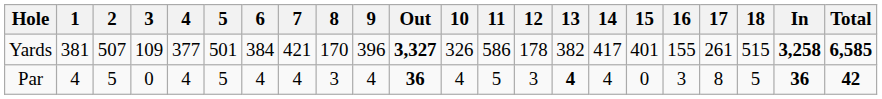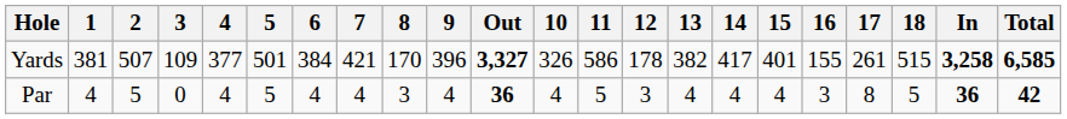 <table class="wikitable" style="text-align:center">
 <tr>
 <th>Hole</th>
 <th>1</th>
 <th>2</th>
 <th>3</th>
 <th>4</th>
 <th>5</th>
 <th>6</th>
 <th>7</th>
 <th>8</th>
 <th>9</th>
 <th>Out</th>
 <th>10</th>
 <th>11</th>
 <th>12</th>
 <th>13</th>
 <th>14</th>
 <th>15</th>
 <th>16</th>
 <th>17</th>
 <th>18</th>
 <th>In</th>
 <th>Total</th>
 </tr>
 <tr>
 <td>Yards</td>
 <td>381</td>
 <td>507</td>
 <td>109</td>
 <td>377</td>
 <td>501</td>
 <td>384</td>
 <td>421</td>
 <td>170</td>
 <td>396</td>
 <td><strong>3,327</strong></td>
 <td>326</td>
 <td>586</td>
 <td>178</td>
 <td>382</td>
 <td>417</td>
 <td>401</td>
 <td>155</td>
 <td>261</td>
 <td>515</td>
 <td><strong>3,258</strong></td>
 <td><strong>6,585</strong></td>
 </tr>
 <tr>
 <td>Par</td>
 <td>4</td>
 <td>5</td>
 <td>0</td>
 <td>4</td>
 <td>5</td>
 <td>4</td>
 <td>4</td>
 <td>3</td>
 <td>4</td>
 <td><strong>36</strong></td>
 <td>4</td>
 <td>5</td>
 <td>3</td>
-<td><strong>4</strong></td>
 <td>4</td>
-<td>0</td>
+<td>4</td>
+<td>4</td>
 <td>3</td>
 <td>8</td>
 <td>5</td>
 <td><strong>36</strong></td>
 <td><strong>42</strong></td>
 </tr>
 </table>
